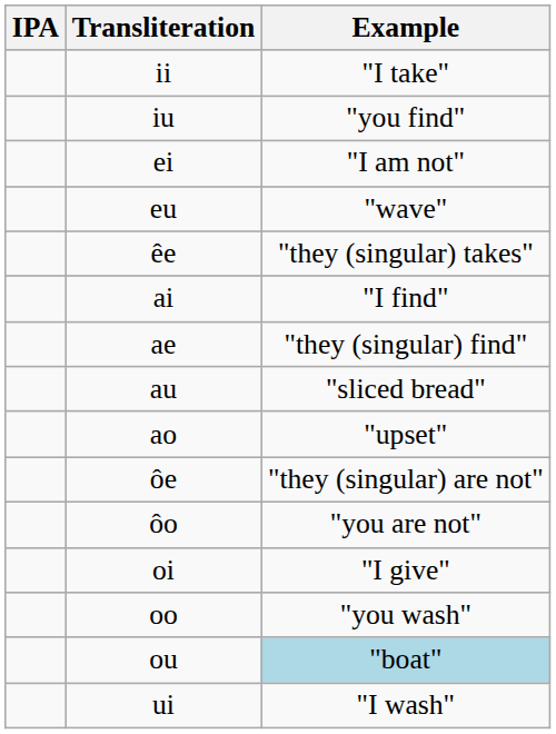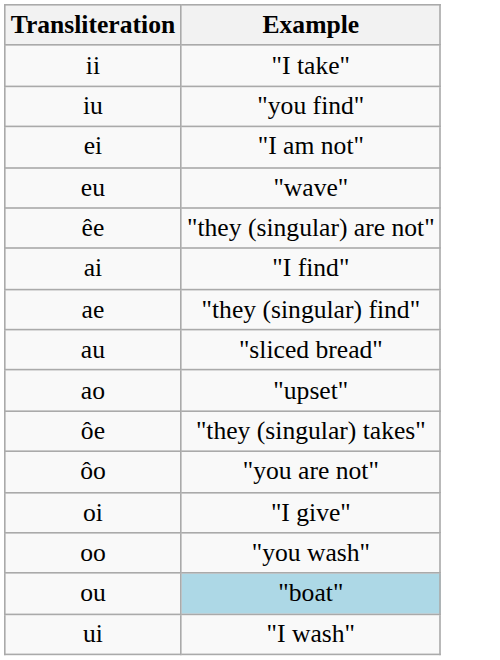 <table class="wikitable" style="text-align: center;">
 <tr>
-<th>IPA</th>
 <th>Transliteration</th>
 <th>Example</th>
 </tr>
 <tr>
-<td></td>
 <td>ii</td>
 <td> "I take"</td>
 </tr>
 <tr>
-<td></td>
 <td>iu</td>
 <td> "you find"</td>
 </tr>
 <tr>
-<td></td>
 <td>ei</td>
 <td> "I am not"</td>
 </tr>
 <tr>
-<td></td>
 <td>eu</td>
 <td> "wave"</td>
 </tr>
 <tr>
-<td></td>
 <td>êe</td>
-<td> "they (singular) takes"</td>
+<td> "they (singular) are not"</td>
 </tr>
 <tr>
-<td></td>
 <td>ai</td>
 <td> "I find"</td>
 </tr>
 <tr>
-<td></td>
 <td>ae</td>
 <td> "they (singular) find"</td>
 </tr>
 <tr>
-<td></td>
 <td>au</td>
 <td> "sliced bread"</td>
 </tr>
 <tr>
-<td></td>
 <td>ao</td>
 <td> "upset"</td>
 </tr>
 <tr>
-<td></td>
 <td>ôe</td>
-<td> "they (singular) are not"</td>
+<td> "they (singular) takes"</td>
 </tr>
 <tr>
-<td></td>
 <td>ôo</td>
 <td> "you are not"</td>
 </tr>
 <tr>
-<td></td>
 <td>oi</td>
 <td> "I give"</td>
 </tr>
 <tr>
-<td></td>
 <td>oo</td>
 <td> "you wash"</td>
 </tr>
 <tr>
-<td></td>
 <td>ou</td>
 <td style="background: lightblue;"> "boat"</td>
 </tr>
 <tr>
-<td></td>
 <td>ui</td>
 <td> "I wash"</td>
 </tr>
 </table>
